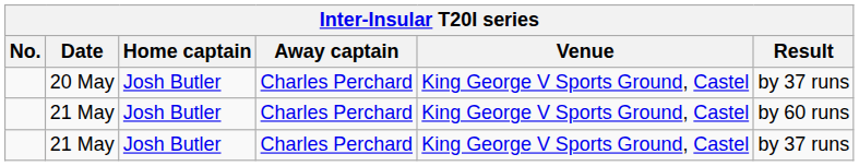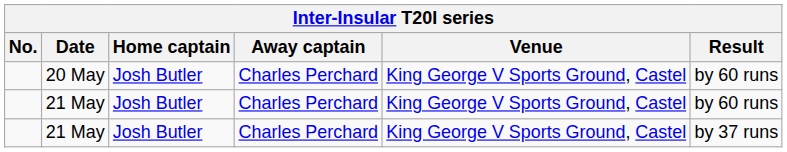 <table class="wikitable">
 <tr>
 <th colspan="6"><a href='#'>Inter-Insular</a> T20I series</th>
 </tr>
 <tr>
 <th>No.</th>
 <th>Date</th>
 <th>Home captain</th>
 <th>Away captain</th>
 <th>Venue</th>
 <th>Result</th>
 </tr>
 <tr>
 <td></td>
 <td>20 May</td>
 <td><a href='#'>Josh Butler</a></td>
 <td><a href='#'>Charles Perchard</a></td>
 <td><a href='#'>King George V Sports Ground</a>, <a href='#'>Castel</a></td>
-<td> by 37 runs</td>
+<td> by 60 runs</td>
 </tr>
 <tr>
 <td></td>
 <td>21 May</td>
 <td><a href='#'>Josh Butler</a></td>
 <td><a href='#'>Charles Perchard</a></td>
 <td><a href='#'>King George V Sports Ground</a>, <a href='#'>Castel</a></td>
 <td> by 60 runs</td>
 </tr>
 <tr>
 <td></td>
 <td>21 May</td>
 <td><a href='#'>Josh Butler</a></td>
 <td><a href='#'>Charles Perchard</a></td>
 <td><a href='#'>King George V Sports Ground</a>, <a href='#'>Castel</a></td>
 <td> by 37 runs</td>
 </tr>
 </table>
